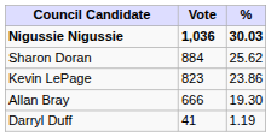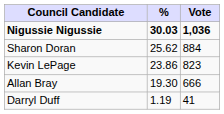 <table class="wikitable sortable">
 <tr>
 <th style="background:#ddf; width:200px;">Council Candidate</th>
+<th style="background:#ddf; width:30px;">%</th>
 <th style="background:#ddf; width:50px;">Vote</th>
-<th style="background:#ddf; width:30px;">%</th>
 </tr>
 <tr>
 <td><strong>Nigussie Nigussie</strong></td>
+<td><strong>30.03</strong></td>
 <td><strong>1,036</strong></td>
-<td><strong>30.03</strong></td>
 </tr>
 <tr>
 <td>Sharon Doran</td>
+<td>25.62</td>
 <td>884</td>
-<td>25.62</td>
 </tr>
 <tr>
 <td>Kevin LePage</td>
+<td>23.86</td>
 <td>823</td>
-<td>23.86</td>
 </tr>
 <tr>
 <td>Allan Bray</td>
+<td>19.30</td>
 <td>666</td>
-<td>19.30</td>
 </tr>
 <tr>
 <td>Darryl Duff</td>
+<td>1.19</td>
 <td>41</td>
-<td>1.19</td>
 </tr>
 </table>
